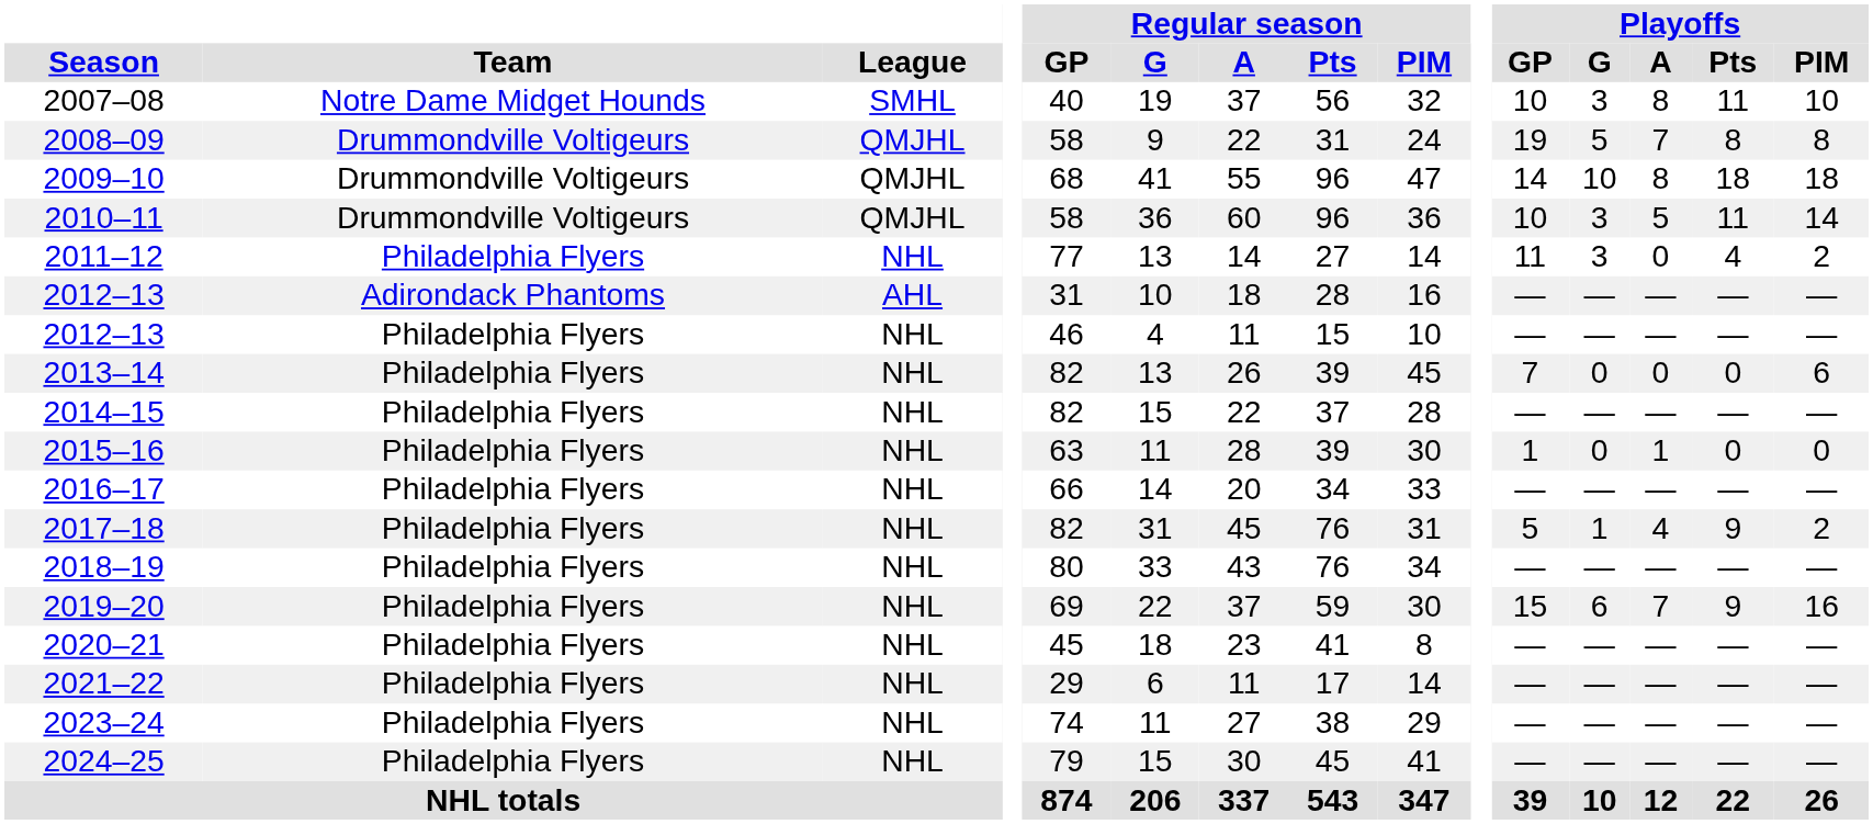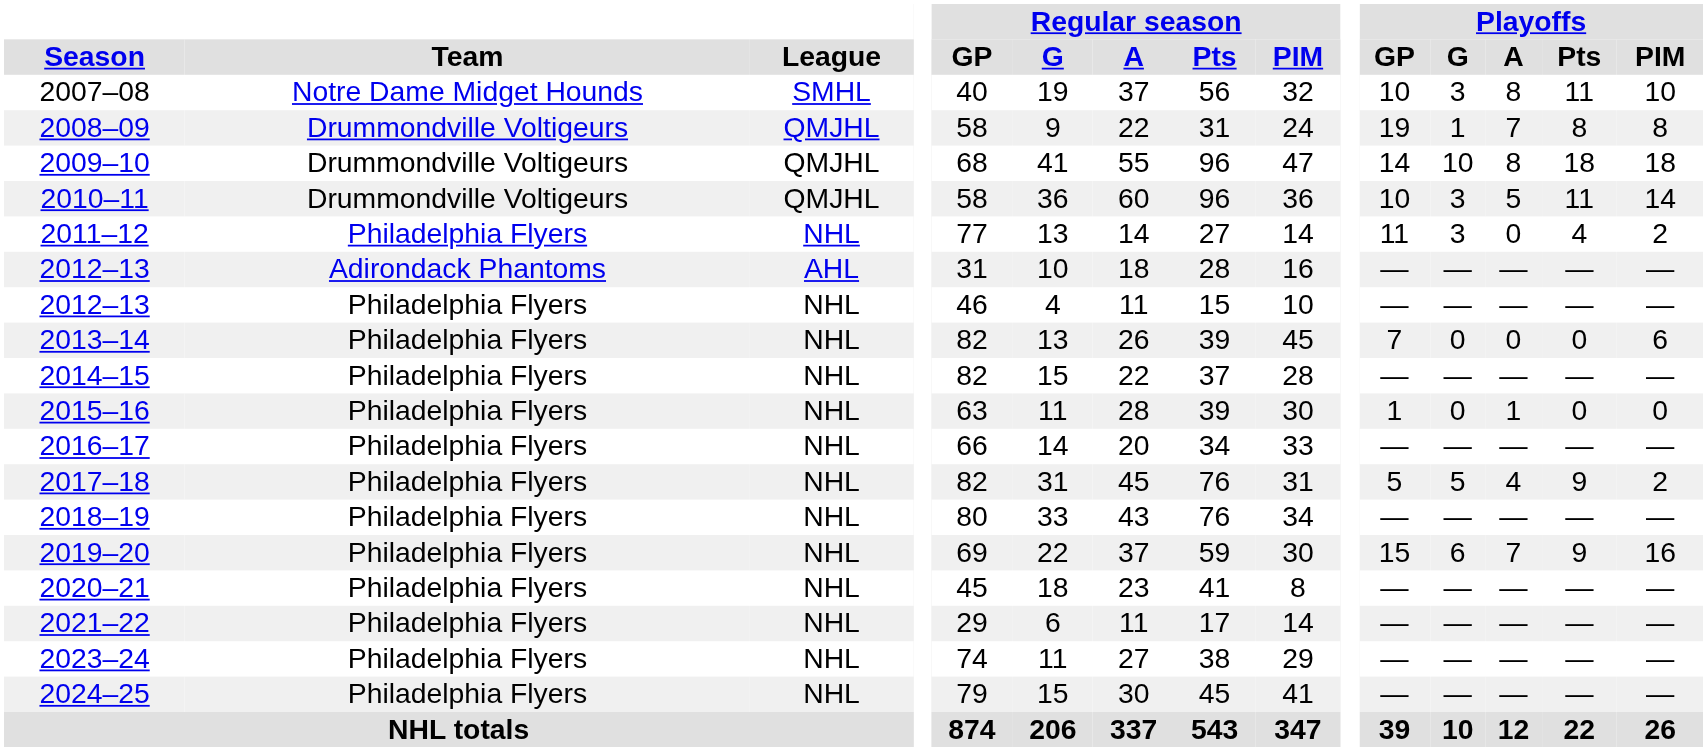 <table border="0" cellpadding="1" cellspacing="0" style="text-align:center; width:60em;">
 <tr bgcolor="#e0e0e0">
 <th colspan="3" bgcolor="#ffffff"> </th>
 <th rowspan="99" bgcolor="#ffffff"> </th>
 <th colspan="5"><a href='#'>Regular season</a></th>
 <th rowspan="99" bgcolor="#ffffff"> </th>
 <th colspan="5"><a href='#'>Playoffs</a></th>
 </tr>
 <tr bgcolor="#e0e0e0">
 <th><a href='#'>Season</a></th>
 <th>Team</th>
 <th>League</th>
 <th>GP</th>
 <th><a href='#'>G</a></th>
 <th><a href='#'>A</a></th>
 <th><a href='#'>Pts</a></th>
 <th><a href='#'>PIM</a></th>
 <th>GP</th>
 <th>G</th>
 <th>A</th>
 <th>Pts</th>
 <th>PIM</th>
 </tr>
 <tr>
 <td>2007–08</td>
 <td><a href='#'>Notre Dame Midget Hounds</a></td>
 <td><a href='#'>SMHL</a></td>
 <td>40</td>
 <td>19</td>
 <td>37</td>
 <td>56</td>
 <td>32</td>
 <td>10</td>
 <td>3</td>
 <td>8</td>
 <td>11</td>
 <td>10</td>
 </tr>
 <tr bgcolor="#f0f0f0">
 <td><a href='#'>2008–09</a></td>
 <td><a href='#'>Drummondville Voltigeurs</a></td>
 <td><a href='#'>QMJHL</a></td>
 <td>58</td>
 <td>9</td>
 <td>22</td>
 <td>31</td>
 <td>24</td>
 <td>19</td>
-<td>5</td>
+<td>1</td>
 <td>7</td>
 <td>8</td>
 <td>8</td>
 </tr>
 <tr>
 <td><a href='#'>2009–10</a></td>
 <td>Drummondville Voltigeurs</td>
 <td>QMJHL</td>
 <td>68</td>
 <td>41</td>
 <td>55</td>
 <td>96</td>
 <td>47</td>
 <td>14</td>
 <td>10</td>
 <td>8</td>
 <td>18</td>
 <td>18</td>
 </tr>
 <tr bgcolor="#f0f0f0">
 <td><a href='#'>2010–11</a></td>
 <td>Drummondville Voltigeurs</td>
 <td>QMJHL</td>
 <td>58</td>
 <td>36</td>
 <td>60</td>
 <td>96</td>
 <td>36</td>
 <td>10</td>
 <td>3</td>
 <td>5</td>
 <td>11</td>
 <td>14</td>
 </tr>
 <tr>
 <td><a href='#'>2011–12</a></td>
 <td><a href='#'>Philadelphia Flyers</a></td>
 <td><a href='#'>NHL</a></td>
 <td>77</td>
 <td>13</td>
 <td>14</td>
 <td>27</td>
 <td>14</td>
 <td>11</td>
 <td>3</td>
 <td>0</td>
 <td>4</td>
 <td>2</td>
 </tr>
 <tr bgcolor="#f0f0f0">
 <td><a href='#'>2012–13</a></td>
 <td><a href='#'>Adirondack Phantoms</a></td>
 <td><a href='#'>AHL</a></td>
 <td>31</td>
 <td>10</td>
 <td>18</td>
 <td>28</td>
 <td>16</td>
 <td>—</td>
 <td>—</td>
 <td>—</td>
 <td>—</td>
 <td>—</td>
 </tr>
 <tr>
 <td><a href='#'>2012–13</a></td>
 <td>Philadelphia Flyers</td>
 <td>NHL</td>
 <td>46</td>
 <td>4</td>
 <td>11</td>
 <td>15</td>
 <td>10</td>
 <td>—</td>
 <td>—</td>
 <td>—</td>
 <td>—</td>
 <td>—</td>
 </tr>
 <tr bgcolor="#f0f0f0">
 <td><a href='#'>2013–14</a></td>
 <td>Philadelphia Flyers</td>
 <td>NHL</td>
 <td>82</td>
 <td>13</td>
 <td>26</td>
 <td>39</td>
 <td>45</td>
 <td>7</td>
 <td>0</td>
 <td>0</td>
 <td>0</td>
 <td>6</td>
 </tr>
 <tr>
 <td><a href='#'>2014–15</a></td>
 <td>Philadelphia Flyers</td>
 <td>NHL</td>
 <td>82</td>
 <td>15</td>
 <td>22</td>
 <td>37</td>
 <td>28</td>
 <td>—</td>
 <td>—</td>
 <td>—</td>
 <td>—</td>
 <td>—</td>
 </tr>
 <tr bgcolor="#f0f0f0">
 <td><a href='#'>2015–16</a></td>
 <td>Philadelphia Flyers</td>
 <td>NHL</td>
 <td>63</td>
 <td>11</td>
 <td>28</td>
 <td>39</td>
 <td>30</td>
 <td>1</td>
 <td>0</td>
 <td>1</td>
 <td>0</td>
 <td>0</td>
 </tr>
 <tr>
 <td><a href='#'>2016–17</a></td>
 <td>Philadelphia Flyers</td>
 <td>NHL</td>
 <td>66</td>
 <td>14</td>
 <td>20</td>
 <td>34</td>
 <td>33</td>
 <td>—</td>
 <td>—</td>
 <td>—</td>
 <td>—</td>
 <td>—</td>
 </tr>
 <tr bgcolor="#f0f0f0">
 <td><a href='#'>2017–18</a></td>
 <td>Philadelphia Flyers</td>
 <td>NHL</td>
 <td>82</td>
 <td>31</td>
 <td>45</td>
 <td>76</td>
 <td>31</td>
 <td>5</td>
-<td>1</td>
+<td>5</td>
 <td>4</td>
 <td>9</td>
 <td>2</td>
 </tr>
 <tr>
 <td><a href='#'>2018–19</a></td>
 <td>Philadelphia Flyers</td>
 <td>NHL</td>
 <td>80</td>
 <td>33</td>
 <td>43</td>
 <td>76</td>
 <td>34</td>
 <td>—</td>
 <td>—</td>
 <td>—</td>
 <td>—</td>
 <td>—</td>
 </tr>
 <tr bgcolor="#f0f0f0">
 <td><a href='#'>2019–20</a></td>
 <td>Philadelphia Flyers</td>
 <td>NHL</td>
 <td>69</td>
 <td>22</td>
 <td>37</td>
 <td>59</td>
 <td>30</td>
 <td>15</td>
 <td>6</td>
 <td>7</td>
 <td>9</td>
 <td>16</td>
 </tr>
 <tr>
 <td><a href='#'>2020–21</a></td>
 <td>Philadelphia Flyers</td>
 <td>NHL</td>
 <td>45</td>
 <td>18</td>
 <td>23</td>
 <td>41</td>
 <td>8</td>
 <td>—</td>
 <td>—</td>
 <td>—</td>
 <td>—</td>
 <td>—</td>
 </tr>
 <tr bgcolor="#f0f0f0">
 <td><a href='#'>2021–22</a></td>
 <td>Philadelphia Flyers</td>
 <td>NHL</td>
 <td>29</td>
 <td>6</td>
 <td>11</td>
 <td>17</td>
 <td>14</td>
 <td>—</td>
 <td>—</td>
 <td>—</td>
 <td>—</td>
 <td>—</td>
 </tr>
 <tr>
 <td><a href='#'>2023–24</a></td>
 <td>Philadelphia Flyers</td>
 <td>NHL</td>
 <td>74</td>
 <td>11</td>
 <td>27</td>
 <td>38</td>
 <td>29</td>
 <td>—</td>
 <td>—</td>
 <td>—</td>
 <td>—</td>
 <td>—</td>
 </tr>
 <tr bgcolor="#f0f0f0">
 <td><a href='#'>2024–25</a></td>
 <td>Philadelphia Flyers</td>
 <td>NHL</td>
 <td>79</td>
 <td>15</td>
 <td>30</td>
 <td>45</td>
 <td>41</td>
 <td>—</td>
 <td>—</td>
 <td>—</td>
 <td>—</td>
 <td>—</td>
 </tr>
 <tr bgcolor="#e0e0e0">
 <th colspan="3">NHL totals</th>
 <th>874</th>
 <th>206</th>
 <th>337</th>
 <th>543</th>
 <th>347</th>
 <th>39</th>
 <th>10</th>
 <th>12</th>
 <th>22</th>
 <th>26</th>
 </tr>
 </table>
